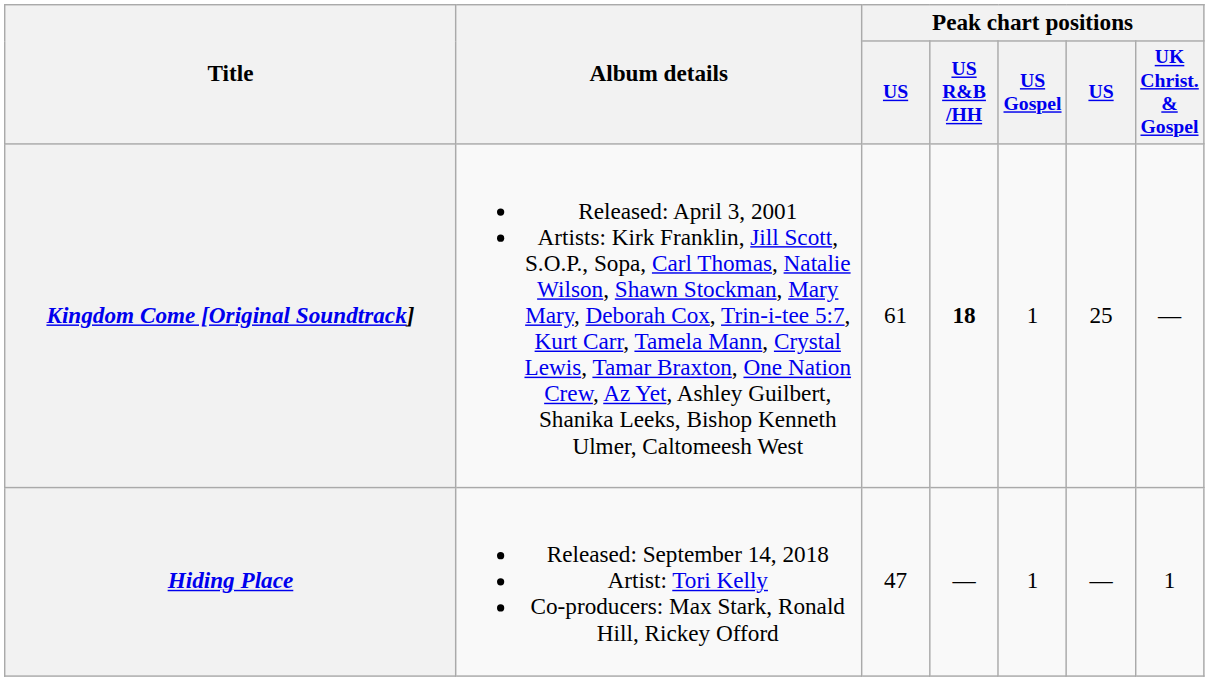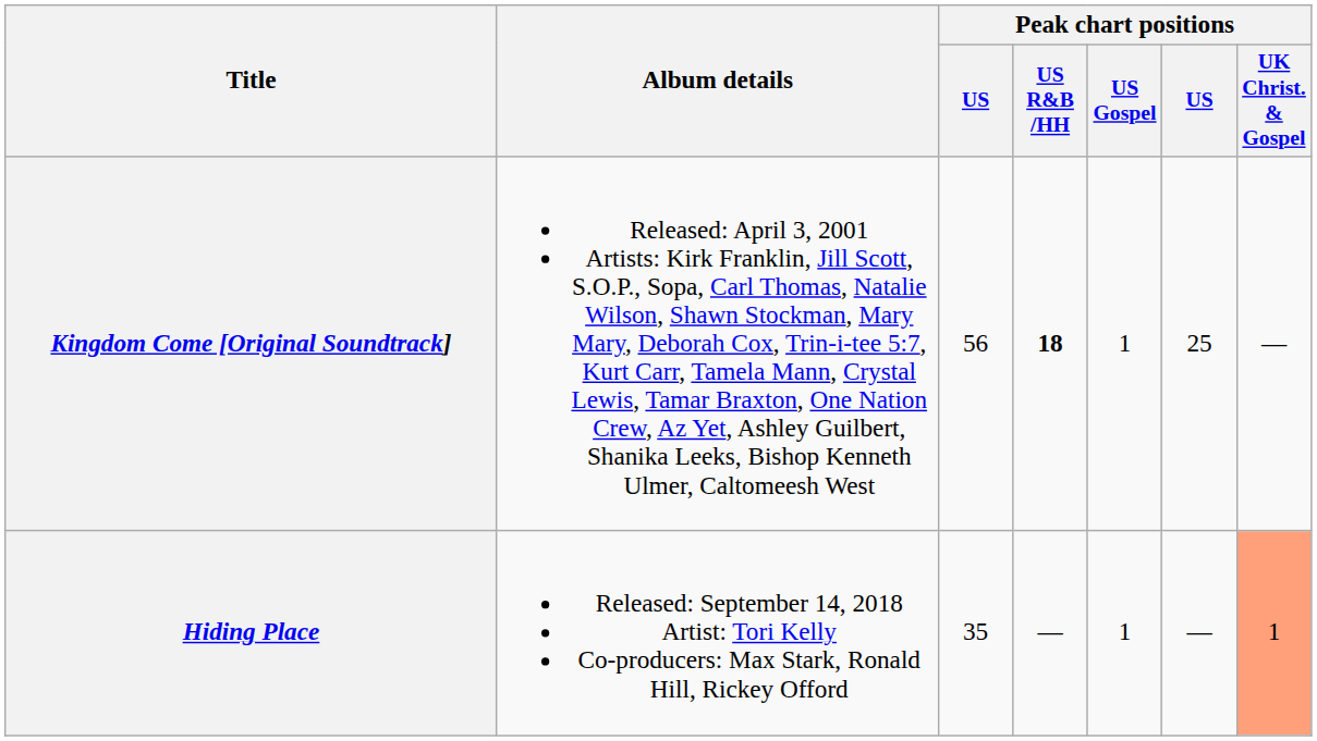 <table class="wikitable plainrowheaders" style="text-align:center;" border="1">
 <tr>
 <th scope="col" rowspan="2" style="width:19em;">Title</th>
 <th scope="col" rowspan="2" style="width:17em;">Album details</th>
 <th scope="col" colspan="5">Peak chart positions</th>
 </tr>
 <tr>
 <th scope="col" style="width:3em;font-size:85%;"><a href='#'>US</a><br></th>
 <th scope="col" style="width:3em;font-size:85%;"><a href='#'>US<br>R&B<br>/HH</a><br></th>
 <th scope="col" style="width:3em;font-size:85%;"><a href='#'>US Gospel</a><br></th>
 <th scope="col" style="width:3em;font-size:85%;"><a href='#'>US </a><br></th>
 <th scope="col" style="width:3em;font-size:85%;"><a href='#'>UK<br>Christ.<br>& Gospel</a><br></th>
 </tr>
 <tr>
 <th scope="row"><em><a href='#'>Kingdom Come [Original Soundtrack</a>]</em></th>
 <td><br><ul><li>Released: April 3, 2001</li><li>Artists: Kirk Franklin, <a href='#'>Jill Scott</a>, S.O.P., Sopa, <a href='#'>Carl Thomas</a>, <a href='#'>Natalie Wilson</a>, <a href='#'>Shawn Stockman</a>, <a href='#'>Mary Mary</a>, <a href='#'>Deborah Cox</a>, <a href='#'>Trin-i-tee 5:7</a>, <a href='#'>Kurt Carr</a>, <a href='#'>Tamela Mann</a>, <a href='#'>Crystal Lewis</a>, <a href='#'>Tamar Braxton</a>, <a href='#'>One Nation Crew</a>, <a href='#'>Az Yet</a>, Ashley Guilbert, Shanika Leeks, Bishop Kenneth Ulmer, Caltomeesh West</li></ul></td>
-<td>61</td>
+<td>56</td>
 <td><strong>18</strong></td>
 <td>1</td>
 <td>25</td>
 <td>—</td>
 </tr>
 <tr>
 <th scope="row"><em><a href='#'>Hiding Place</a></em></th>
 <td><br><ul><li>Released: September 14, 2018</li><li>Artist: <a href='#'>Tori Kelly</a></li><li>Co-producers: Max Stark, Ronald Hill, Rickey Offord</li></ul></td>
-<td>47</td>
+<td>35</td>
 <td>—</td>
 <td>1</td>
 <td>—</td>
-<td>1</td>
+<td style="background: lightsalmon;">1</td>
 </tr>
 </table>
